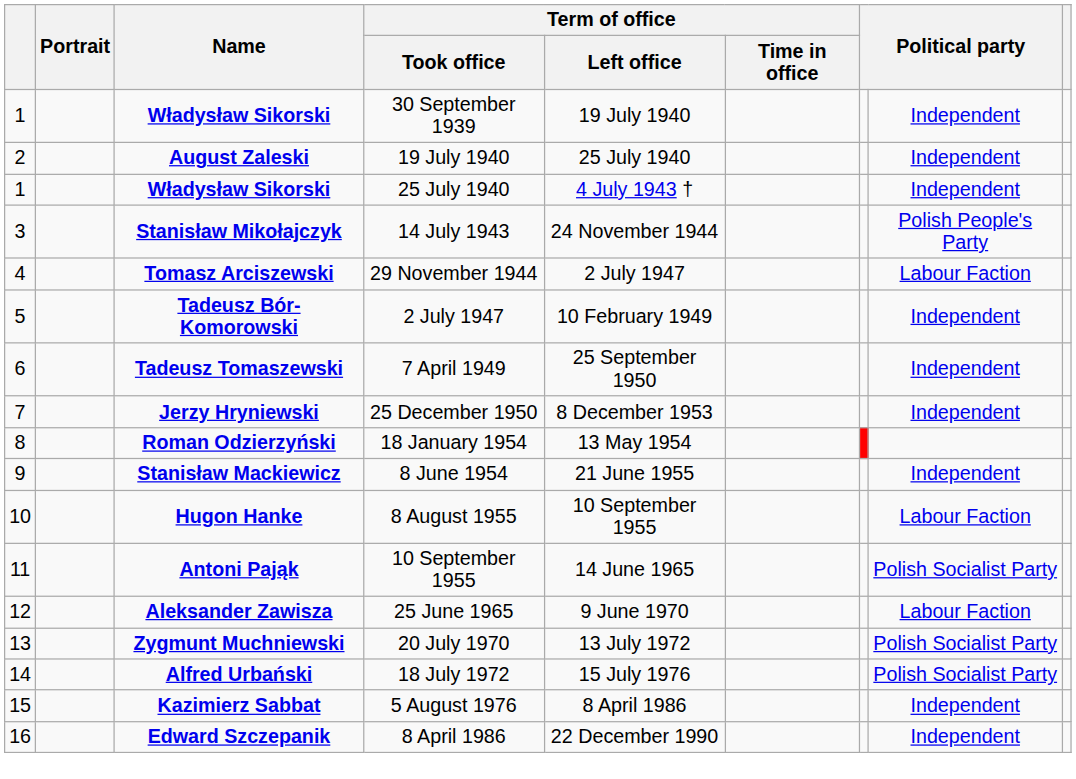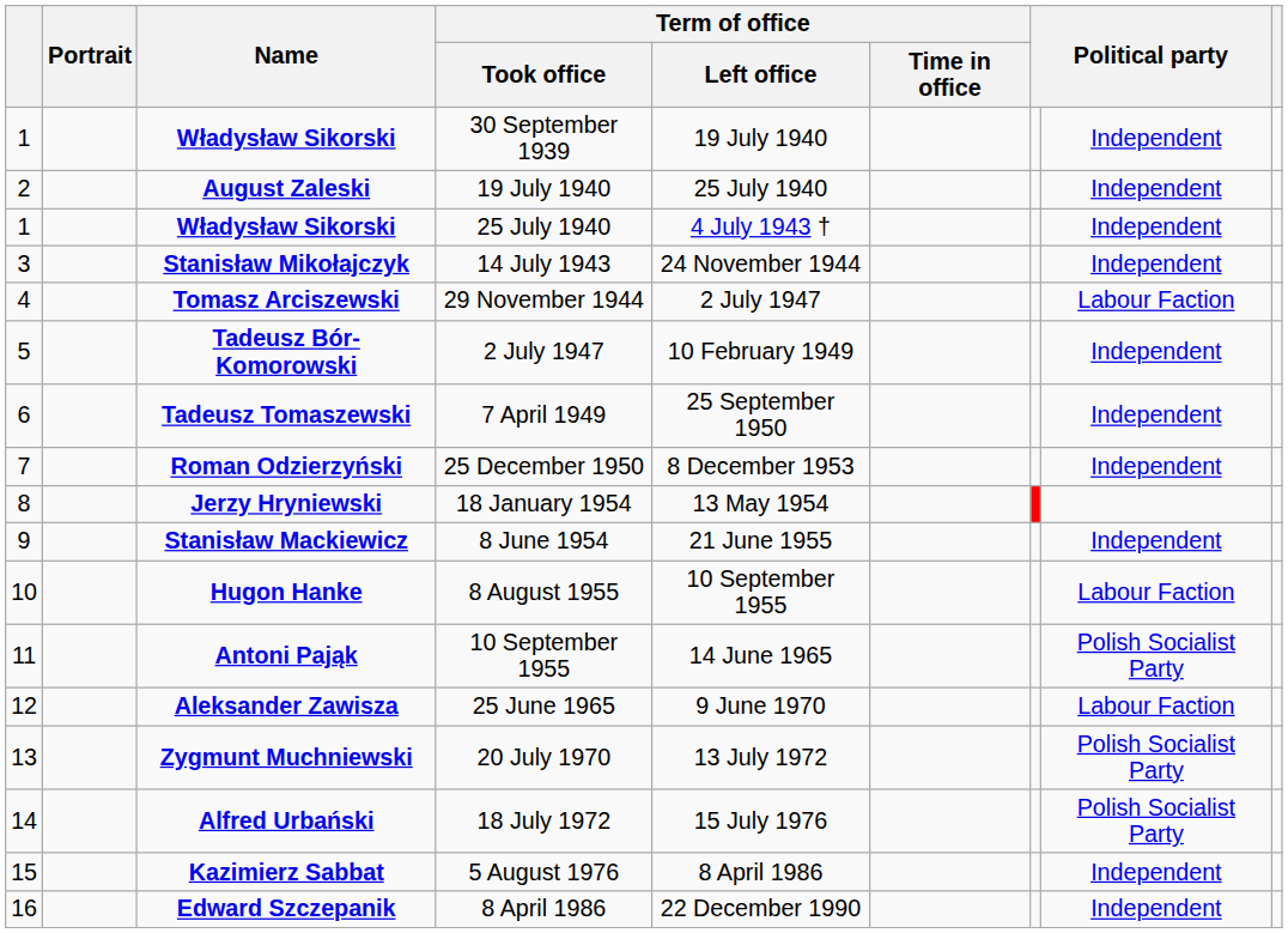 <table class="wikitable" style="text-align:center">
 <tr>
 <th rowspan=2></th>
 <th rowspan=2>Portrait</th>
 <th rowspan=2>Name<br></th>
 <th colspan=3>Term of office</th>
 <th colspan=2 rowspan=2>Political party</th>
 <th rowspan=2></th>
 </tr>
 <tr>
 <th>Took office</th>
 <th>Left office</th>
 <th>Time in office</th>
 </tr>
 <tr>
 <td>1</td>
 <td></td>
 <td><strong><a href='#'>Władysław Sikorski</a></strong><br></td>
 <td>30 September 1939</td>
 <td>19 July 1940</td>
 <td></td>
 <td bgcolor=></td>
 <td><a href='#'>Independent</a></td>
 <td></td>
 </tr>
 <tr>
 <td>2</td>
 <td></td>
 <td><strong><a href='#'>August Zaleski</a></strong><br></td>
 <td>19 July 1940</td>
 <td>25 July 1940</td>
 <td></td>
 <td bgcolor=></td>
 <td><a href='#'>Independent</a></td>
 <td></td>
 </tr>
 <tr>
 <td>1</td>
 <td></td>
 <td><strong><a href='#'>Władysław Sikorski</a></strong><br></td>
 <td>25 July 1940</td>
 <td><a href='#'>4 July 1943</a> †</td>
 <td></td>
 <td bgcolor=></td>
 <td><a href='#'>Independent</a></td>
 <td></td>
 </tr>
 <tr>
 <td>3</td>
 <td></td>
 <td><strong><a href='#'>Stanisław Mikołajczyk</a></strong><br></td>
 <td>14 July 1943</td>
 <td>24 November 1944</td>
 <td></td>
 <td bgcolor=></td>
-<td><a href='#'>Polish People's Party</a></td>
+<td><a href='#'>Independent</a></td>
 <td></td>
 </tr>
 <tr>
 <td>4</td>
 <td></td>
 <td><strong><a href='#'>Tomasz Arciszewski</a></strong><br></td>
 <td>29 November 1944</td>
 <td>2 July 1947</td>
 <td></td>
 <td bgcolor=></td>
 <td><a href='#'>Labour Faction</a></td>
 <td></td>
 </tr>
 <tr>
 <td>5</td>
 <td></td>
 <td><strong><a href='#'>Tadeusz Bór-Komorowski</a></strong><br></td>
 <td>2 July 1947</td>
 <td>10 February 1949</td>
 <td></td>
 <td bgcolor=></td>
 <td><a href='#'>Independent</a></td>
 <td></td>
 </tr>
 <tr>
 <td>6</td>
 <td></td>
 <td><strong><a href='#'>Tadeusz Tomaszewski</a></strong><br></td>
 <td>7 April 1949</td>
 <td>25 September 1950</td>
 <td></td>
 <td bgcolor=></td>
 <td><a href='#'>Independent</a></td>
 <td></td>
 </tr>
 <tr>
 <td>7</td>
 <td></td>
-<td><strong><a href='#'>Jerzy Hryniewski</a></strong><br></td>
+<td><strong><a href='#'>Roman Odzierzyński</a></strong><br></td>
 <td>25 December 1950</td>
 <td>8 December 1953</td>
 <td></td>
 <td bgcolor=></td>
 <td><a href='#'>Independent</a></td>
 <td></td>
 </tr>
 <tr>
 <td>8</td>
 <td></td>
-<td><strong><a href='#'>Roman Odzierzyński</a></strong><br></td>
+<td><strong><a href='#'>Jerzy Hryniewski</a></strong><br></td>
 <td>18 January 1954</td>
 <td>13 May 1954</td>
 <td></td>
 <td bgcolor=red></td>
 <td></td>
 <td></td>
 </tr>
 <tr>
 <td>9</td>
 <td></td>
 <td><strong><a href='#'>Stanisław Mackiewicz</a></strong><br></td>
 <td>8 June 1954</td>
 <td>21 June 1955</td>
 <td></td>
 <td bgcolor=></td>
 <td><a href='#'>Independent</a></td>
 <td></td>
 </tr>
 <tr>
 <td>10</td>
 <td></td>
 <td><strong><a href='#'>Hugon Hanke</a></strong><br></td>
 <td>8 August 1955</td>
 <td>10 September 1955</td>
 <td></td>
 <td bgcolor=></td>
 <td><a href='#'>Labour Faction</a></td>
 <td></td>
 </tr>
 <tr>
 <td>11</td>
 <td></td>
 <td><strong><a href='#'>Antoni Pająk</a></strong><br></td>
 <td>10 September 1955</td>
 <td>14 June 1965</td>
 <td></td>
 <td bgcolor=></td>
 <td><a href='#'>Polish Socialist Party</a></td>
 <td></td>
 </tr>
 <tr>
 <td>12</td>
 <td></td>
 <td><strong><a href='#'>Aleksander Zawisza</a></strong><br></td>
 <td>25 June 1965</td>
 <td>9 June 1970</td>
 <td></td>
 <td bgcolor=></td>
 <td><a href='#'>Labour Faction</a></td>
 <td></td>
 </tr>
 <tr>
 <td>13</td>
 <td></td>
 <td><strong><a href='#'>Zygmunt Muchniewski</a></strong><br></td>
 <td>20 July 1970</td>
 <td>13 July 1972</td>
 <td></td>
 <td bgcolor=></td>
 <td><a href='#'>Polish Socialist Party</a></td>
 <td></td>
 </tr>
 <tr>
 <td>14</td>
 <td></td>
 <td><strong><a href='#'>Alfred Urbański</a></strong><br></td>
 <td>18 July 1972</td>
 <td>15 July 1976</td>
 <td></td>
 <td bgcolor=></td>
 <td><a href='#'>Polish Socialist Party</a></td>
 <td></td>
 </tr>
 <tr>
 <td>15</td>
 <td></td>
 <td><strong><a href='#'>Kazimierz Sabbat</a></strong><br></td>
 <td>5 August 1976</td>
 <td>8 April 1986</td>
 <td></td>
 <td bgcolor=></td>
 <td><a href='#'>Independent</a></td>
 <td></td>
 </tr>
 <tr>
 <td>16</td>
 <td></td>
 <td><strong><a href='#'>Edward Szczepanik</a></strong><br></td>
 <td>8 April 1986</td>
 <td>22 December 1990</td>
 <td></td>
 <td bgcolor=></td>
 <td><a href='#'>Independent</a></td>
 <td></td>
 </tr>
 </table>
